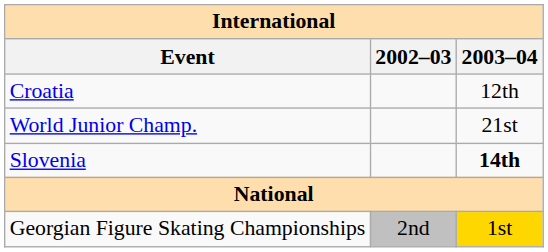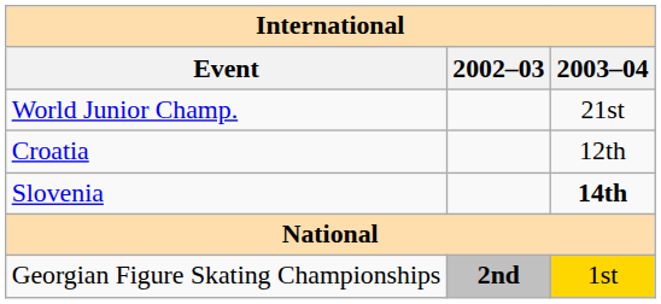 <table class="wikitable" style="text-align:center">
 <tr>
 <th style="background-color: #ffdead; " colspan=3 align=center>International</th>
 </tr>
 <tr>
 <th>Event</th>
 <th>2002–03</th>
 <th>2003–04</th>
 </tr>
 <tr>
+<td align=left><a href='#'>World Junior Champ.</a></td>
+<td></td>
+<td>21st</td>
+</tr>
+<tr>
 <td align=left> <a href='#'>Croatia</a></td>
 <td></td>
 <td>12th</td>
-</tr>
-<tr>
-<td align=left><a href='#'>World Junior Champ.</a></td>
-<td></td>
-<td>21st</td>
 </tr>
 <tr>
 <td align=left> <a href='#'>Slovenia</a></td>
 <td></td>
 <td><strong>14th</strong></td>
 </tr>
 <tr>
 <th style="background-color: #ffdead; " colspan=3 align=center>National</th>
 </tr>
 <tr>
 <td align=left>Georgian Figure Skating Championships</td>
-<td bgcolor=silver>2nd</td>
+<td bgcolor=silver><strong>2nd</strong></td>
 <td bgcolor=gold>1st</td>
 </tr>
 </table>
